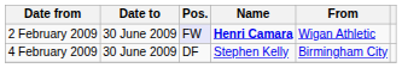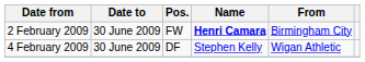 <table class="wikitable">
 <tr>
 <th>Date from</th>
 <th>Date to</th>
 <th>Pos.</th>
 <th>Name</th>
 <th>From</th>
 <th></th>
 </tr>
 <tr>
 <td>2 February 2009</td>
 <td>30 June 2009</td>
-<td style="background: lavender;">FW</td>
+<td>FW</td>
 <td><strong> <a href='#'>Henri Camara</a></strong></td>
-<td> <a href='#'>Wigan Athletic</a></td>
+<td> <a href='#'>Birmingham City</a></td>
 <td></td>
 </tr>
 <tr>
 <td>4 February 2009</td>
 <td>30 June 2009</td>
 <td>DF</td>
 <td> <a href='#'>Stephen Kelly</a></td>
-<td> <a href='#'>Birmingham City</a></td>
+<td> <a href='#'>Wigan Athletic</a></td>
 <td></td>
 </tr>
 <tr>
 </tr>
 </table>
